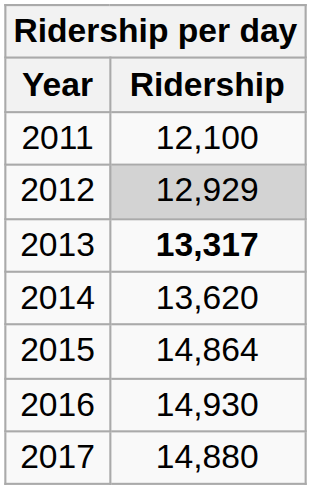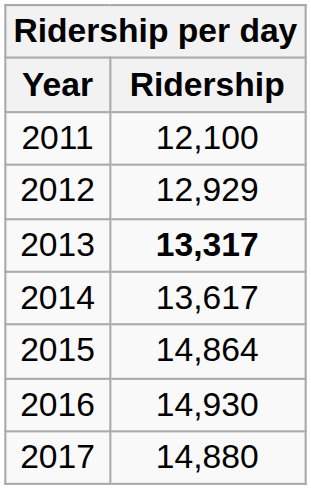 <table class="wikitable" style="margin: 1em 0.2em; text-align: center;">
 <tr style="background: #ddd;">
 <th colspan="2">Ridership per day </th>
 </tr>
 <tr>
 <th>Year</th>
 <th>Ridership</th>
 </tr>
 <tr>
 <td>2011</td>
 <td>12,100</td>
 </tr>
 <tr>
 <td>2012</td>
-<td style="background: lightgrey;">12,929</td>
+<td>12,929</td>
 </tr>
 <tr>
 <td>2013</td>
 <td><strong>13,317</strong></td>
 </tr>
 <tr>
 <td>2014</td>
-<td>13,620</td>
+<td>13,617</td>
 </tr>
 <tr>
 <td>2015</td>
 <td>14,864</td>
 </tr>
 <tr>
 <td>2016</td>
 <td>14,930</td>
 </tr>
 <tr>
 <td>2017</td>
 <td>14,880</td>
 </tr>
 </table>
